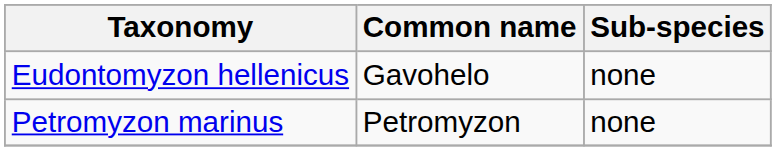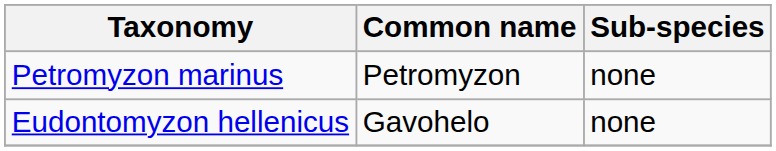 <table class="wikitable">
 <tr>
 <th>Taxonomy</th>
 <th>Common name</th>
 <th>Sub-species</th>
 </tr>
 <tr>
+<td><a href='#'>Petromyzon marinus</a></td>
+<td>Petromyzon</td>
+<td>none</td>
+</tr>
+<tr>
 <td><a href='#'>Eudontomyzon hellenicus</a></td>
 <td>Gavohelo</td>
 <td>none</td>
 </tr>
 <tr>
-<td><a href='#'>Petromyzon marinus</a></td>
-<td>Petromyzon</td>
-<td>none</td>
-</tr>
-<tr>
 </tr>
 </table>
